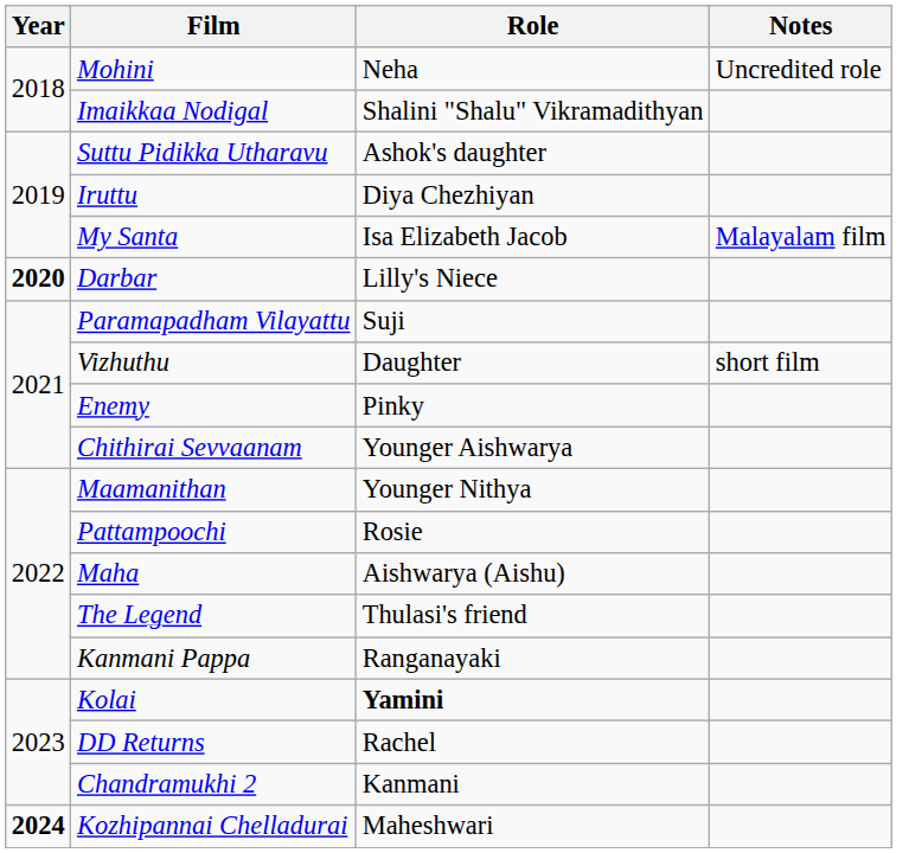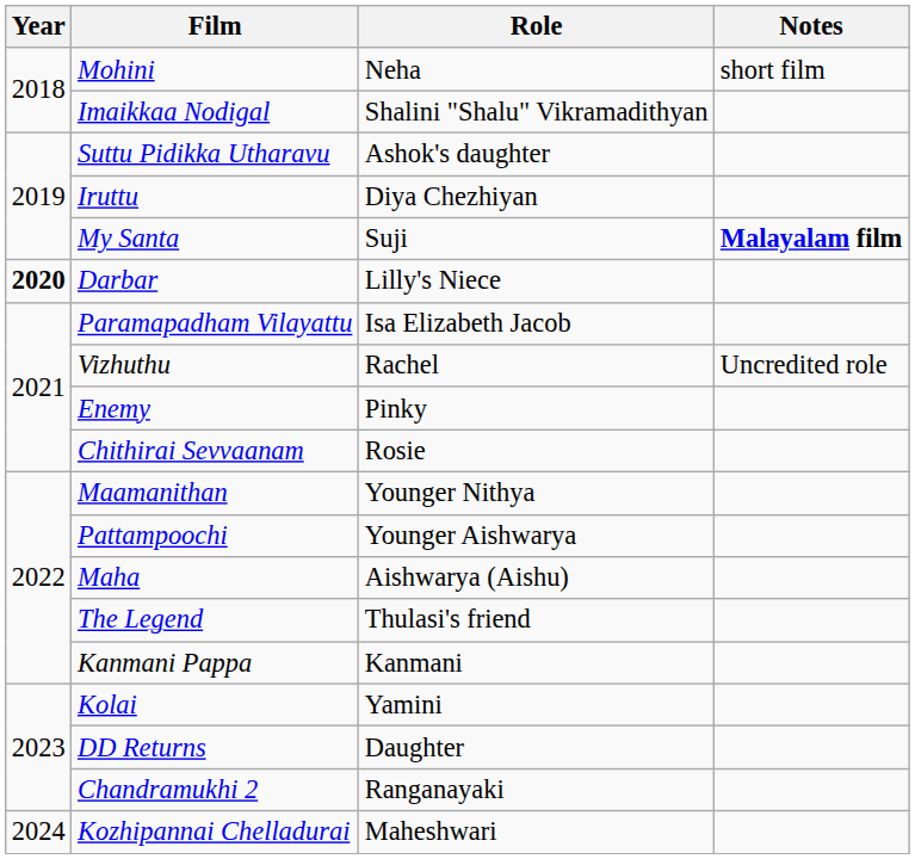 <table class="wikitable sortable">
 <tr>
 <th>Year</th>
 <th>Film</th>
 <th class="unsortable">Role</th>
 <th class="unsortable">Notes</th>
 </tr>
 <tr>
 <td rowspan="2">2018</td>
 <td><em><a href='#'>Mohini</a></em></td>
 <td>Neha</td>
-<td>Uncredited role</td>
+<td>short film</td>
 </tr>
 <tr>
 <td><em><a href='#'>Imaikkaa Nodigal</a></em></td>
 <td>Shalini "Shalu" Vikramadithyan</td>
 <td></td>
 </tr>
 <tr>
 <td rowspan="3">2019</td>
 <td><em><a href='#'>Suttu Pidikka Utharavu</a></em></td>
 <td>Ashok's daughter</td>
 <td></td>
 </tr>
 <tr>
 <td><em><a href='#'>Iruttu</a></em></td>
 <td>Diya Chezhiyan</td>
 <td></td>
 </tr>
 <tr>
 <td><em><a href='#'>My Santa</a></em></td>
-<td>Isa Elizabeth Jacob</td>
-<td><a href='#'>Malayalam</a> film</td>
+<td>Suji</td>
+<td><strong><a href='#'>Malayalam</a> film</strong></td>
 </tr>
 <tr>
 <td><strong>2020</strong></td>
 <td><em><a href='#'>Darbar</a></em></td>
 <td>Lilly's Niece</td>
 <td></td>
 </tr>
 <tr>
 <td rowspan="4">2021</td>
 <td><em><a href='#'>Paramapadham Vilayattu</a></em></td>
-<td>Suji</td>
+<td>Isa Elizabeth Jacob</td>
 <td></td>
 </tr>
 <tr>
 <td><em>Vizhuthu</em></td>
-<td>Daughter</td>
-<td>short film</td>
+<td>Rachel</td>
+<td>Uncredited role</td>
 </tr>
 <tr>
 <td><em><a href='#'>Enemy</a></em></td>
 <td>Pinky</td>
 <td></td>
 </tr>
 <tr>
 <td><em><a href='#'>Chithirai Sevvaanam</a></em></td>
-<td>Younger Aishwarya</td>
+<td>Rosie</td>
 <td></td>
 </tr>
 <tr>
 <td rowspan="5">2022</td>
 <td><em><a href='#'>Maamanithan</a></em></td>
 <td>Younger Nithya</td>
 <td></td>
 </tr>
 <tr>
 <td><em><a href='#'>Pattampoochi</a></em></td>
-<td>Rosie</td>
+<td>Younger Aishwarya</td>
 <td></td>
 </tr>
 <tr>
 <td><em><a href='#'>Maha</a></em></td>
 <td>Aishwarya (Aishu)</td>
 <td></td>
 </tr>
 <tr>
 <td><em><a href='#'>The Legend</a></em></td>
 <td>Thulasi's friend</td>
 <td></td>
 </tr>
 <tr>
 <td><em>Kanmani Pappa</em></td>
-<td>Ranganayaki</td>
+<td>Kanmani</td>
 <td></td>
 </tr>
 <tr>
 <td rowspan="3">2023</td>
 <td><em><a href='#'>Kolai</a></em></td>
-<td><strong>Yamini</strong></td>
+<td>Yamini</td>
 <td></td>
 </tr>
 <tr>
 <td><em><a href='#'>DD Returns</a></em></td>
-<td>Rachel</td>
+<td>Daughter</td>
 <td></td>
 </tr>
 <tr>
 <td><em><a href='#'>Chandramukhi 2</a></em></td>
-<td>Kanmani</td>
+<td>Ranganayaki</td>
 <td></td>
 </tr>
 <tr>
-<td><strong>2024</strong></td>
+<td>2024</td>
 <td><em><a href='#'>Kozhipannai Chelladurai</a></em></td>
 <td>Maheshwari</td>
 <td></td>
 </tr>
 <tr>
 </tr>
 </table>
